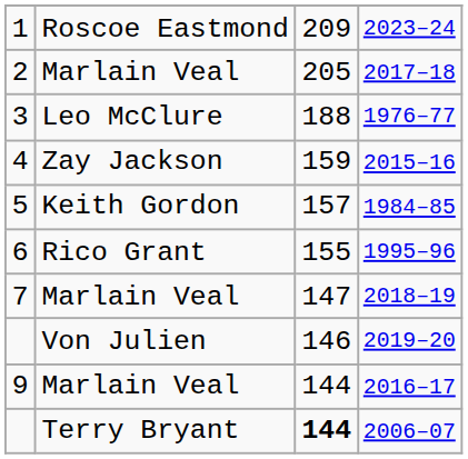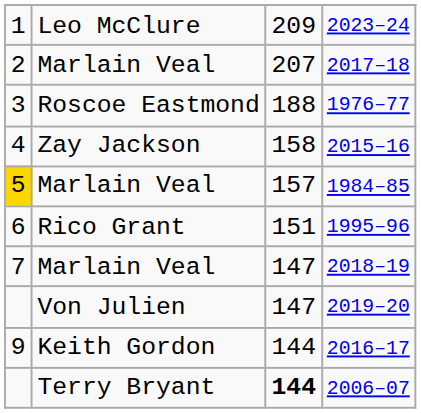 <table class="wikitable">
 <tr>
 </tr>
 <tr>
 <td>1</td>
-<td>Roscoe Eastmond</td>
+<td>Leo McClure</td>
 <td>209</td>
 <td style="font-size:80%;"><a href='#'>2023–24</a></td>
 </tr>
 <tr>
 <td>2</td>
 <td>Marlain Veal</td>
-<td>205</td>
+<td>207</td>
 <td style="font-size:80%;"><a href='#'>2017–18</a></td>
 </tr>
 <tr>
 <td>3</td>
-<td>Leo McClure</td>
+<td>Roscoe Eastmond</td>
 <td>188</td>
 <td style="font-size:80%;"><a href='#'>1976–77</a></td>
 </tr>
 <tr>
 <td>4</td>
 <td>Zay Jackson</td>
-<td>159</td>
+<td>158</td>
 <td style="font-size:80%;"><a href='#'>2015–16</a></td>
 </tr>
 <tr>
-<td>5</td>
-<td>Keith Gordon</td>
+<td style="background: gold;">5</td>
+<td>Marlain Veal</td>
 <td>157</td>
 <td style="font-size:80%;"><a href='#'>1984–85</a></td>
 </tr>
 <tr>
 <td>6</td>
 <td>Rico Grant</td>
-<td>155</td>
+<td>151</td>
 <td style="font-size:80%;"><a href='#'>1995–96</a></td>
 </tr>
 <tr>
 <td>7</td>
 <td>Marlain Veal</td>
 <td>147</td>
 <td style="font-size:80%;"><a href='#'>2018–19</a></td>
 </tr>
 <tr>
 <td></td>
 <td>Von Julien</td>
-<td>146</td>
+<td>147</td>
 <td style="font-size:80%;"><a href='#'>2019–20</a></td>
 </tr>
 <tr>
 <td>9</td>
-<td>Marlain Veal</td>
+<td>Keith Gordon</td>
 <td>144</td>
 <td style="font-size:80%;"><a href='#'>2016–17</a></td>
 </tr>
 <tr>
 <td></td>
 <td>Terry Bryant</td>
 <td><strong>144</strong></td>
 <td style="font-size:80%;"><a href='#'>2006–07</a></td>
 </tr>
 </table>
